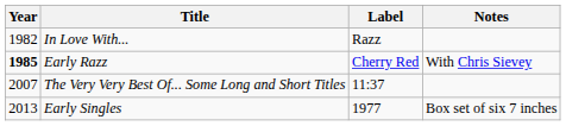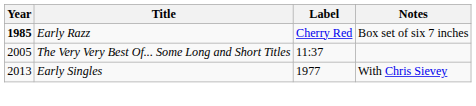 <table class="wikitable">
 <tr>
 <th>Year</th>
 <th>Title</th>
 <th>Label</th>
 <th>Notes</th>
 </tr>
 <tr>
-<td>1982</td>
-<td><em>In Love With...</em></td>
-<td>Razz</td>
-<td></td>
-</tr>
-<tr>
 <td><strong>1985</strong></td>
 <td><em>Early Razz</em></td>
 <td><a href='#'>Cherry Red</a></td>
-<td>With <a href='#'>Chris Sievey</a></td>
+<td>Box set of six 7 inches</td>
 </tr>
 <tr>
-<td>2007</td>
+<td>2005</td>
 <td><em>The Very Very Best Of... Some Long and Short Titles</em></td>
 <td>11:37</td>
 <td></td>
 </tr>
 <tr>
 <td>2013</td>
 <td><em>Early Singles</em></td>
 <td>1977</td>
-<td>Box set of six 7 inches</td>
+<td>With <a href='#'>Chris Sievey</a></td>
 </tr>
 </table>
